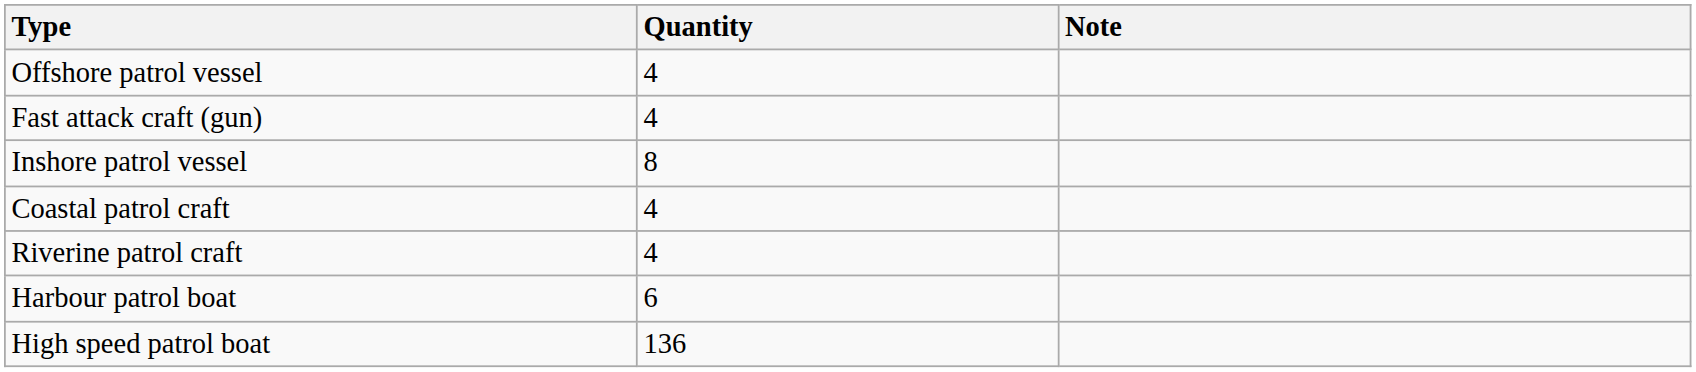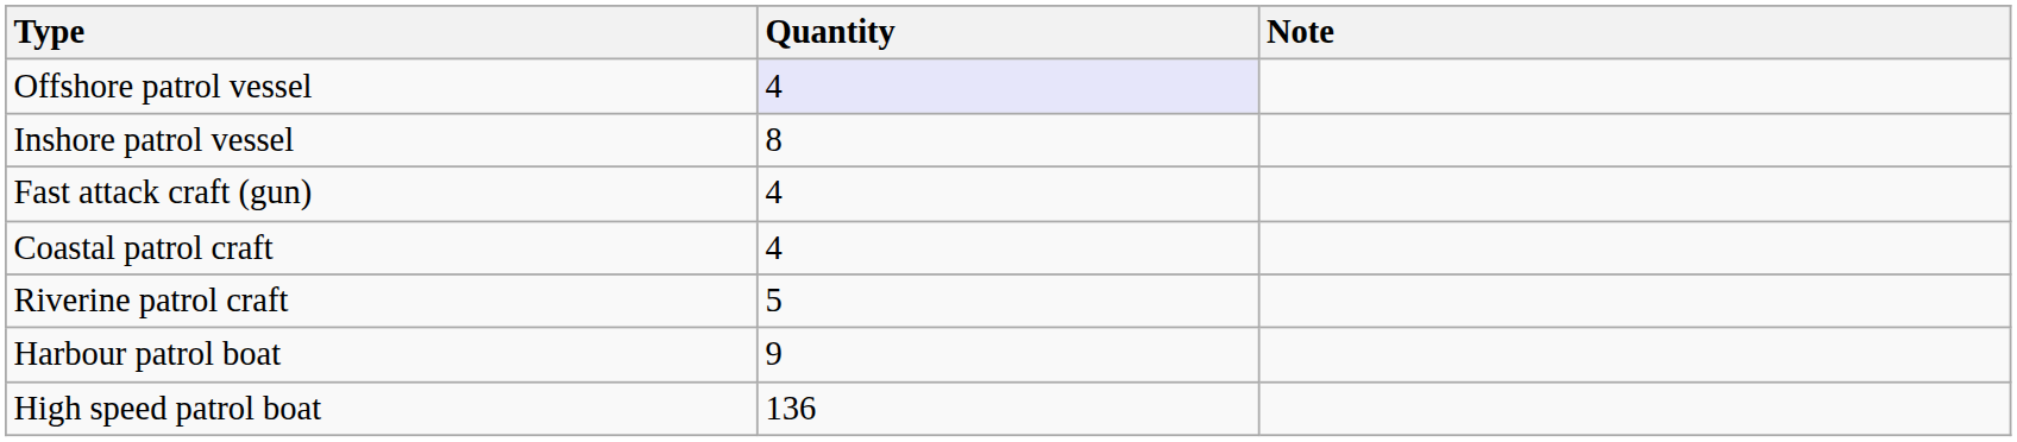 <table class="wikitable" style="width:75%;">
 <tr>
 <th style="text-align:left; width:15%;">Type</th>
 <th style="text-align:left; width:10%;">Quantity</th>
 <th style="text-align:left; width:15%;">Note</th>
 </tr>
 <tr>
 <td>Offshore patrol vessel</td>
-<td>4</td>
+<td style="background: lavender;">4</td>
+<td></td>
+</tr>
+<tr>
+<td>Inshore patrol vessel</td>
+<td>8</td>
 <td></td>
 </tr>
 <tr>
 <td>Fast attack craft (gun)</td>
 <td>4</td>
-<td></td>
-</tr>
-<tr>
-<td>Inshore patrol vessel</td>
-<td>8</td>
 <td></td>
 </tr>
 <tr>
 <td>Coastal patrol craft</td>
 <td>4</td>
 <td></td>
 </tr>
 <tr>
 <td>Riverine patrol craft</td>
-<td>4</td>
+<td>5</td>
 <td></td>
 </tr>
 <tr>
 <td>Harbour patrol boat</td>
-<td>6</td>
+<td>9</td>
 <td></td>
 </tr>
 <tr>
 <td>High speed patrol boat</td>
 <td>136</td>
 <td></td>
 </tr>
 </table>
